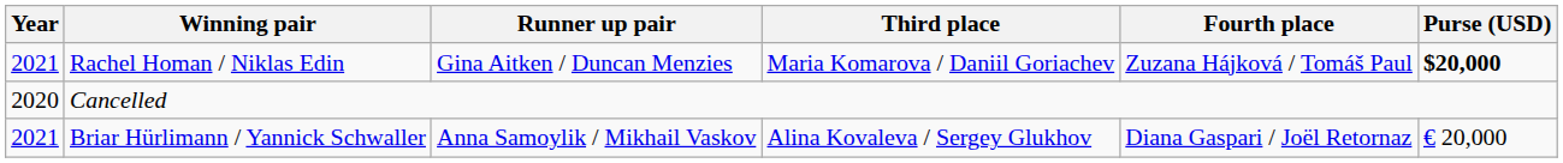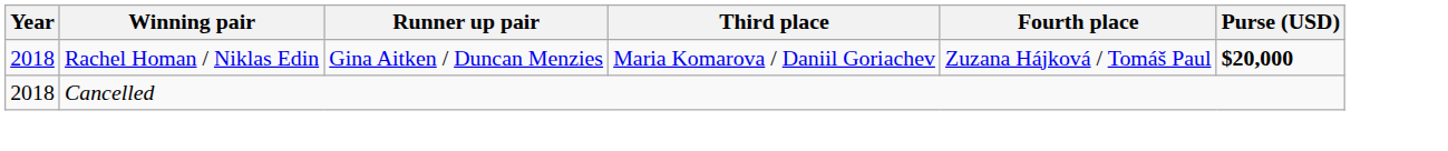 <table class="wikitable">
 <tr>
 <th scope="col">Year</th>
 <th scope="col">Winning pair</th>
 <th scope="col">Runner up pair</th>
 <th scope="col">Third place</th>
 <th scope="col">Fourth place</th>
 <th scope="col">Purse (USD)</th>
 </tr>
 <tr>
-<td><a href='#'>2021</a></td>
+<td><a href='#'>2018</a></td>
 <td> <a href='#'>Rachel Homan</a> /  <a href='#'>Niklas Edin</a></td>
 <td> <a href='#'>Gina Aitken</a> / <a href='#'>Duncan Menzies</a></td>
 <td> <a href='#'>Maria Komarova</a> / <a href='#'>Daniil Goriachev</a></td>
 <td> <a href='#'>Zuzana Hájková</a> / <a href='#'>Tomáš Paul</a></td>
 <td><strong>$20,000</strong></td>
 </tr>
 <tr>
-<td>2020</td>
+<td>2018</td>
 <td colspan="5"><em>Cancelled</em></td>
 </tr>
-<tr>
-<td><a href='#'>2021</a></td>
-<td> <a href='#'>Briar Hürlimann</a> / <a href='#'>Yannick Schwaller</a></td>
-<td> <a href='#'>Anna Samoylik</a> / <a href='#'>Mikhail Vaskov</a></td>
-<td> <a href='#'>Alina Kovaleva</a> / <a href='#'>Sergey Glukhov</a></td>
-<td> <a href='#'>Diana Gaspari</a> / <a href='#'>Joël Retornaz</a></td>
-<td><a href='#'>€</a> 20,000</td>
-</tr>
 </table>
